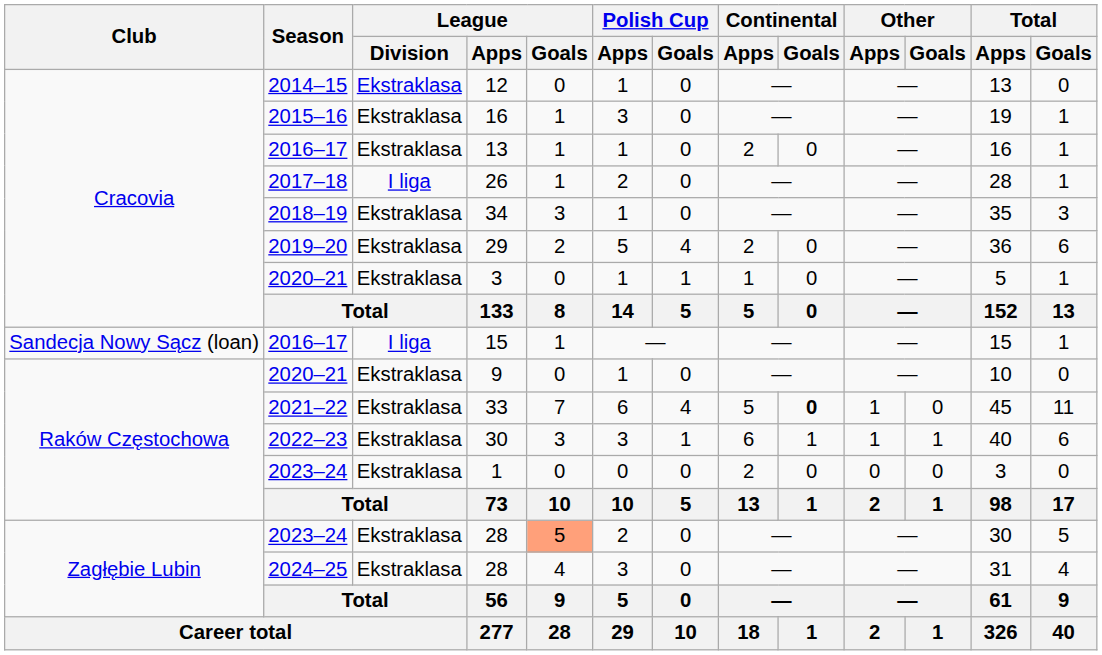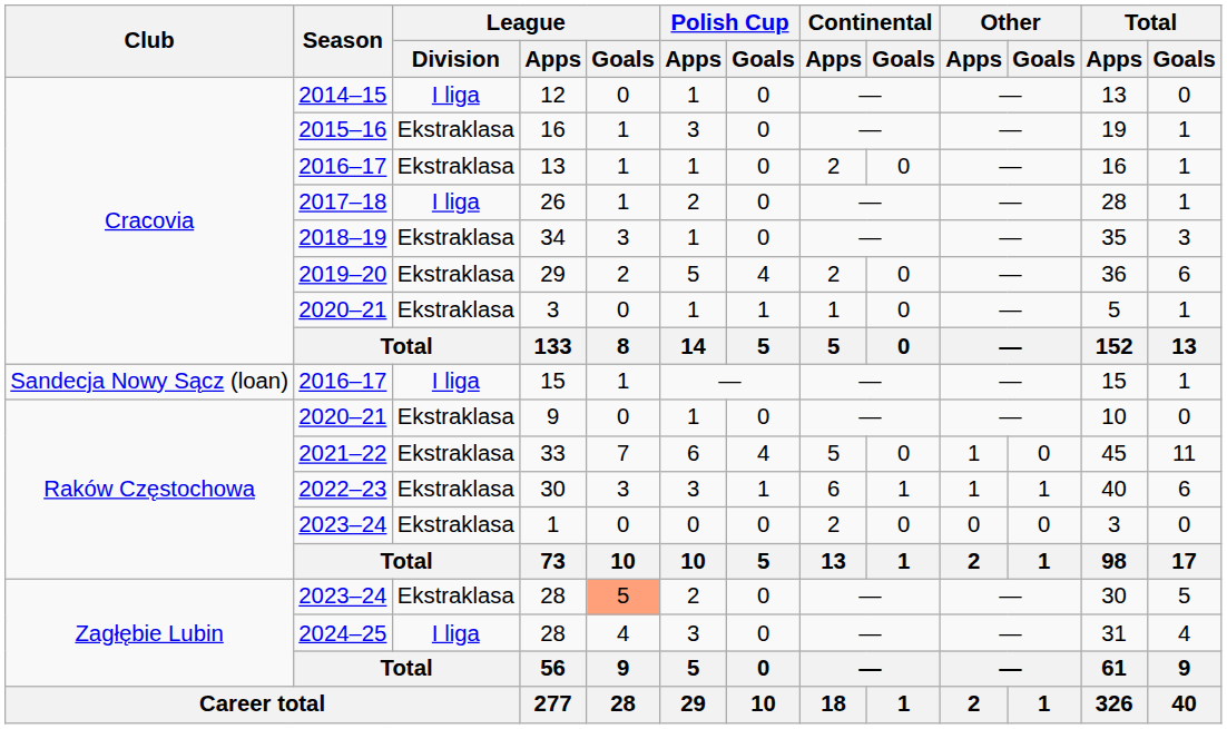 <table class="wikitable" style="text-align: center;">
 <tr>
 <th rowspan="2">Club</th>
 <th rowspan="2">Season</th>
 <th colspan="3">League</th>
 <th colspan="2"><a href='#'>Polish Cup</a></th>
 <th colspan="2">Continental</th>
 <th colspan="2">Other</th>
 <th colspan="2">Total</th>
 </tr>
 <tr>
 <th>Division</th>
 <th>Apps</th>
 <th>Goals</th>
 <th>Apps</th>
 <th>Goals</th>
 <th>Apps</th>
 <th>Goals</th>
 <th>Apps</th>
 <th>Goals</th>
 <th>Apps</th>
 <th>Goals</th>
 </tr>
 <tr>
 <td rowspan="8"><a href='#'>Cracovia</a></td>
 <td><a href='#'>2014–15</a></td>
-<td><a href='#'>Ekstraklasa</a></td>
+<td><a href='#'>I liga</a></td>
 <td>12</td>
 <td>0</td>
 <td>1</td>
 <td>0</td>
 <td colspan="2">—</td>
 <td colspan="2">—</td>
 <td>13</td>
 <td>0</td>
 </tr>
 <tr>
 <td><a href='#'>2015–16</a></td>
 <td>Ekstraklasa</td>
 <td>16</td>
 <td>1</td>
 <td>3</td>
 <td>0</td>
 <td colspan="2">—</td>
 <td colspan="2">—</td>
 <td>19</td>
 <td>1</td>
 </tr>
 <tr>
 <td><a href='#'>2016–17</a></td>
 <td>Ekstraklasa</td>
 <td>13</td>
 <td>1</td>
 <td>1</td>
 <td>0</td>
 <td>2</td>
 <td>0</td>
 <td colspan="2">—</td>
 <td>16</td>
 <td>1</td>
 </tr>
 <tr>
 <td><a href='#'>2017–18</a></td>
 <td><a href='#'>I liga</a></td>
 <td>26</td>
 <td>1</td>
 <td>2</td>
 <td>0</td>
 <td colspan="2">—</td>
 <td colspan="2">—</td>
 <td>28</td>
 <td>1</td>
 </tr>
 <tr>
 <td><a href='#'>2018–19</a></td>
 <td>Ekstraklasa</td>
 <td>34</td>
 <td>3</td>
 <td>1</td>
 <td>0</td>
 <td colspan="2">—</td>
 <td colspan="2">—</td>
 <td>35</td>
 <td>3</td>
 </tr>
 <tr>
 <td><a href='#'>2019–20</a></td>
 <td>Ekstraklasa</td>
 <td>29</td>
 <td>2</td>
 <td>5</td>
 <td>4</td>
 <td>2</td>
 <td>0</td>
 <td colspan="2">—</td>
 <td>36</td>
 <td>6</td>
 </tr>
 <tr>
 <td><a href='#'>2020–21</a></td>
 <td>Ekstraklasa</td>
 <td>3</td>
 <td>0</td>
 <td>1</td>
 <td>1</td>
 <td>1</td>
 <td>0</td>
 <td colspan="2">—</td>
 <td>5</td>
 <td>1</td>
 </tr>
 <tr>
 <th colspan="2">Total</th>
 <th>133</th>
 <th>8</th>
 <th>14</th>
 <th>5</th>
 <th>5</th>
 <th>0</th>
 <th colspan="2">—</th>
 <th>152</th>
 <th>13</th>
 </tr>
 <tr>
 <td><a href='#'>Sandecja Nowy Sącz</a> (loan)</td>
 <td><a href='#'>2016–17</a></td>
 <td><a href='#'>I liga</a></td>
 <td>15</td>
 <td>1</td>
 <td colspan="2">—</td>
 <td colspan="2">—</td>
 <td colspan="2">—</td>
 <td>15</td>
 <td>1</td>
 </tr>
 <tr>
 <td rowspan="5"><a href='#'>Raków Częstochowa</a></td>
 <td><a href='#'>2020–21</a></td>
 <td>Ekstraklasa</td>
 <td>9</td>
 <td>0</td>
 <td>1</td>
 <td>0</td>
 <td colspan="2">—</td>
 <td colspan="2">—</td>
 <td>10</td>
 <td>0</td>
 </tr>
 <tr>
 <td><a href='#'>2021–22</a></td>
 <td>Ekstraklasa</td>
 <td>33</td>
 <td>7</td>
 <td>6</td>
 <td>4</td>
 <td>5</td>
-<td><strong>0</strong></td>
+<td>0</td>
 <td>1</td>
 <td>0</td>
 <td>45</td>
 <td>11</td>
 </tr>
 <tr>
 <td><a href='#'>2022–23</a></td>
 <td>Ekstraklasa</td>
 <td>30</td>
 <td>3</td>
 <td>3</td>
 <td>1</td>
 <td>6</td>
 <td>1</td>
 <td>1</td>
 <td>1</td>
 <td>40</td>
 <td>6</td>
 </tr>
 <tr>
 <td><a href='#'>2023–24</a></td>
 <td>Ekstraklasa</td>
 <td>1</td>
 <td>0</td>
 <td>0</td>
 <td>0</td>
 <td>2</td>
 <td>0</td>
 <td>0</td>
 <td>0</td>
 <td>3</td>
 <td>0</td>
 </tr>
 <tr>
 <th colspan="2">Total</th>
 <th>73</th>
 <th>10</th>
 <th>10</th>
 <th>5</th>
 <th>13</th>
 <th>1</th>
 <th>2</th>
 <th>1</th>
 <th>98</th>
 <th>17</th>
 </tr>
 <tr>
 <td rowspan="3"><a href='#'>Zagłębie Lubin</a></td>
 <td><a href='#'>2023–24</a></td>
 <td>Ekstraklasa</td>
 <td>28</td>
 <td style="background: lightsalmon;">5</td>
 <td>2</td>
 <td>0</td>
 <td colspan="2">—</td>
 <td colspan="2">—</td>
 <td>30</td>
 <td>5</td>
 </tr>
 <tr>
 <td><a href='#'>2024–25</a></td>
-<td>Ekstraklasa</td>
+<td><a href='#'>I liga</a></td>
 <td>28</td>
 <td>4</td>
 <td>3</td>
 <td>0</td>
 <td colspan="2">—</td>
 <td colspan="2">—</td>
 <td>31</td>
 <td>4</td>
 </tr>
 <tr>
 <th colspan="2">Total</th>
 <th>56</th>
 <th>9</th>
 <th>5</th>
 <th>0</th>
 <th colspan="2">—</th>
 <th colspan="2">—</th>
 <th>61</th>
 <th>9</th>
 </tr>
 <tr>
 <th colspan="3">Career total</th>
 <th>277</th>
 <th>28</th>
 <th>29</th>
 <th>10</th>
 <th>18</th>
 <th>1</th>
 <th>2</th>
 <th>1</th>
 <th>326</th>
 <th>40</th>
 </tr>
 </table>
